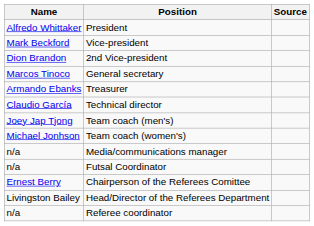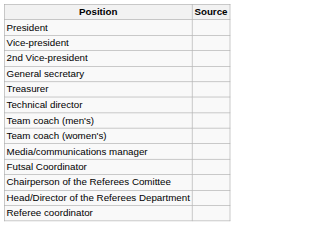 <table class="wikitable">
 <tr>
-<th>Name</th>
 <th>Position</th>
 <th>Source</th>
 </tr>
 <tr>
-<td> <a href='#'>Alfredo Whittaker</a></td>
 <td>President</td>
 <td></td>
 </tr>
 <tr>
-<td> <a href='#'>Mark Beckford</a></td>
 <td>Vice-president</td>
 <td></td>
 </tr>
 <tr>
-<td> <a href='#'>Dion Brandon</a></td>
 <td>2nd Vice-president</td>
 <td></td>
 </tr>
 <tr>
-<td> <a href='#'>Marcos Tinoco</a></td>
 <td>General secretary</td>
 <td></td>
 </tr>
 <tr>
-<td> <a href='#'>Armando Ebanks</a></td>
 <td>Treasurer</td>
 <td></td>
 </tr>
 <tr>
-<td> <a href='#'>Claudio García</a></td>
 <td>Technical director</td>
 <td></td>
 </tr>
 <tr>
-<td> <a href='#'>Joey Jap Tjong</a></td>
 <td>Team coach (men's)</td>
 <td></td>
 </tr>
 <tr>
-<td> <a href='#'>Michael Jonhson</a></td>
 <td>Team coach (women's)</td>
 <td></td>
 </tr>
 <tr>
-<td>n/a</td>
 <td>Media/communications manager</td>
 <td></td>
 </tr>
 <tr>
-<td>n/a</td>
 <td>Futsal Coordinator</td>
 <td></td>
 </tr>
 <tr>
-<td> <a href='#'>Ernest Berry</a></td>
 <td>Chairperson of the Referees Comittee</td>
 <td></td>
 </tr>
 <tr>
-<td> Livingston Bailey</td>
 <td>Head/Director of the Referees Department</td>
 <td></td>
 </tr>
 <tr>
-<td>n/a</td>
 <td>Referee coordinator</td>
 <td></td>
 </tr>
 </table>
